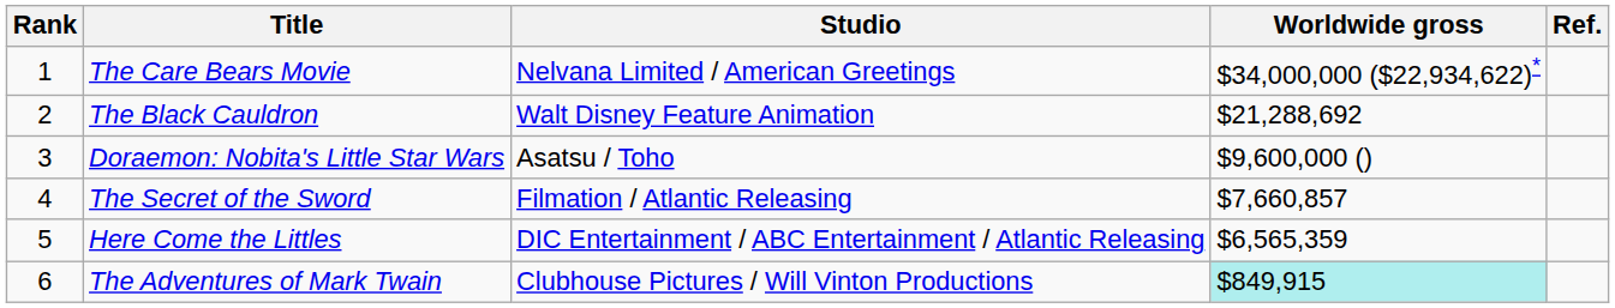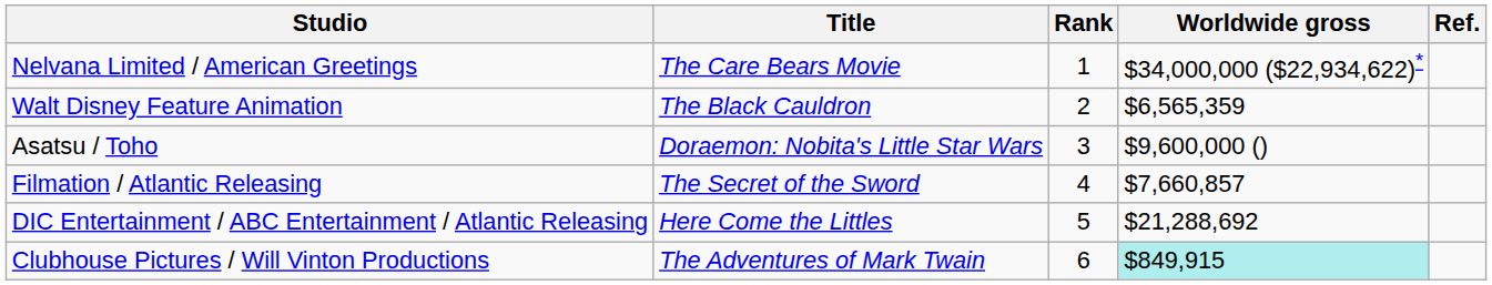 <table class="wikitable sortable" style="margin:auto; margin:auto;">
 <tr>
+<th>Studio</th>
+<th>Title</th>
 <th>Rank</th>
-<th>Title</th>
-<th>Studio</th>
 <th>Worldwide gross</th>
 <th>Ref.</th>
 </tr>
 <tr>
+<td><a href='#'>Nelvana Limited</a> / <a href='#'>American Greetings</a></td>
+<td><em><a href='#'>The Care Bears Movie</a></em></td>
 <td align="center">1</td>
-<td><em><a href='#'>The Care Bears Movie</a></em></td>
-<td><a href='#'>Nelvana Limited</a> / <a href='#'>American Greetings</a></td>
 <td>$34,000,000 ($22,934,622)<sup><a href='#'>*</a></sup></td>
 <td></td>
 </tr>
 <tr>
+<td><a href='#'>Walt Disney Feature Animation</a></td>
+<td><em><a href='#'>The Black Cauldron</a></em></td>
 <td align="center">2</td>
-<td><em><a href='#'>The Black Cauldron</a></em></td>
-<td><a href='#'>Walt Disney Feature Animation</a></td>
+<td>$6,565,359</td>
+<td></td>
+</tr>
+<tr>
+<td>Asatsu / <a href='#'>Toho</a></td>
+<td><em><a href='#'>Doraemon: Nobita's Little Star Wars</a></em></td>
+<td align="center">3</td>
+<td>$9,600,000 ()</td>
+<td></td>
+</tr>
+<tr>
+<td><a href='#'>Filmation</a> / <a href='#'>Atlantic Releasing</a></td>
+<td><em><a href='#'>The Secret of the Sword</a></em></td>
+<td align="center">4</td>
+<td>$7,660,857</td>
+<td></td>
+</tr>
+<tr>
+<td><a href='#'>DIC Entertainment</a> / <a href='#'>ABC Entertainment</a> / <a href='#'>Atlantic Releasing</a></td>
+<td><em><a href='#'>Here Come the Littles</a></em></td>
+<td align="center">5</td>
 <td>$21,288,692</td>
 <td></td>
 </tr>
 <tr>
-<td align="center">3</td>
-<td><em><a href='#'>Doraemon: Nobita's Little Star Wars</a></em></td>
-<td>Asatsu / <a href='#'>Toho</a></td>
-<td>$9,600,000 ()</td>
-<td></td>
-</tr>
-<tr>
-<td align="center">4</td>
-<td><em><a href='#'>The Secret of the Sword</a></em></td>
-<td><a href='#'>Filmation</a> / <a href='#'>Atlantic Releasing</a></td>
-<td>$7,660,857</td>
-<td></td>
-</tr>
-<tr>
-<td align="center">5</td>
-<td><em><a href='#'>Here Come the Littles</a></em></td>
-<td><a href='#'>DIC Entertainment</a> / <a href='#'>ABC Entertainment</a> / <a href='#'>Atlantic Releasing</a></td>
-<td>$6,565,359</td>
-<td></td>
-</tr>
-<tr>
+<td><a href='#'>Clubhouse Pictures</a> / <a href='#'>Will Vinton Productions</a></td>
+<td><em><a href='#'>The Adventures of Mark Twain</a></em></td>
 <td align="center">6</td>
-<td><em><a href='#'>The Adventures of Mark Twain</a></em></td>
-<td><a href='#'>Clubhouse Pictures</a> / <a href='#'>Will Vinton Productions</a></td>
 <td style="background: paleturquoise;">$849,915</td>
 <td></td>
 </tr>
 </table>
